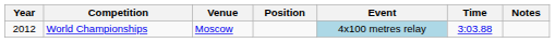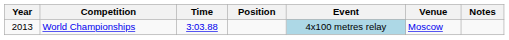 <table class="wikitable" width=60% style="font-size:90%; text-align:center;">
 <tr>
 <th>Year</th>
 <th>Competition</th>
-<th>Venue</th>
+<th>Time</th>
 <th>Position</th>
 <th>Event</th>
-<th>Time</th>
+<th>Venue</th>
 <th>Notes</th>
 </tr>
 <tr>
-<td>2012</td>
+<td>2013</td>
 <td align=left><a href='#'>World Championships</a></td>
-<td align=left> <a href='#'>Moscow</a></td>
+<td><a href='#'>3:03.88</a></td>
 <td></td>
 <td style="background: lightblue;">4x100 metres relay</td>
-<td><a href='#'>3:03.88</a></td>
+<td align=left> <a href='#'>Moscow</a></td>
 <td></td>
 </tr>
 </table>
